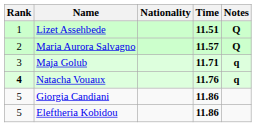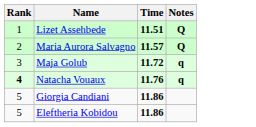 <table class="wikitable sortable" style="text-align:center">
 <tr>
 <th>Rank</th>
 <th>Name</th>
-<th>Nationality</th>
 <th>Time</th>
 <th>Notes</th>
 </tr>
 <tr bgcolor=ccffcc>
 <td>1</td>
 <td align=left><a href='#'>Lizet Assehbede</a></td>
-<td align=left></td>
 <td><strong>11.51</strong></td>
 <td><strong>Q</strong></td>
 </tr>
 <tr bgcolor=ccffcc>
 <td>2</td>
 <td align=left><a href='#'>Maria Aurora Salvagno</a></td>
-<td align=left></td>
 <td><strong>11.57</strong></td>
 <td><strong>Q</strong></td>
 </tr>
 <tr bgcolor=ddffdd>
 <td>3</td>
 <td align=left><a href='#'>Maja Golub</a></td>
-<td align=left></td>
-<td><strong>11.71</strong></td>
+<td><strong>11.72</strong></td>
 <td><strong>q</strong></td>
 </tr>
 <tr bgcolor=ddffdd>
 <td><strong>4</strong></td>
 <td align=left><a href='#'>Natacha Vouaux</a></td>
-<td align=left></td>
 <td><strong>11.76</strong></td>
 <td><strong>q</strong></td>
 </tr>
 <tr>
 <td>5</td>
 <td align=left><a href='#'>Giorgia Candiani</a></td>
-<td align=left></td>
 <td><strong>11.86</strong></td>
 <td></td>
 </tr>
 <tr>
 <td>5</td>
 <td align=left><a href='#'>Eleftheria Kobidou</a></td>
-<td align=left></td>
 <td><strong>11.86</strong></td>
 <td></td>
 </tr>
 </table>
